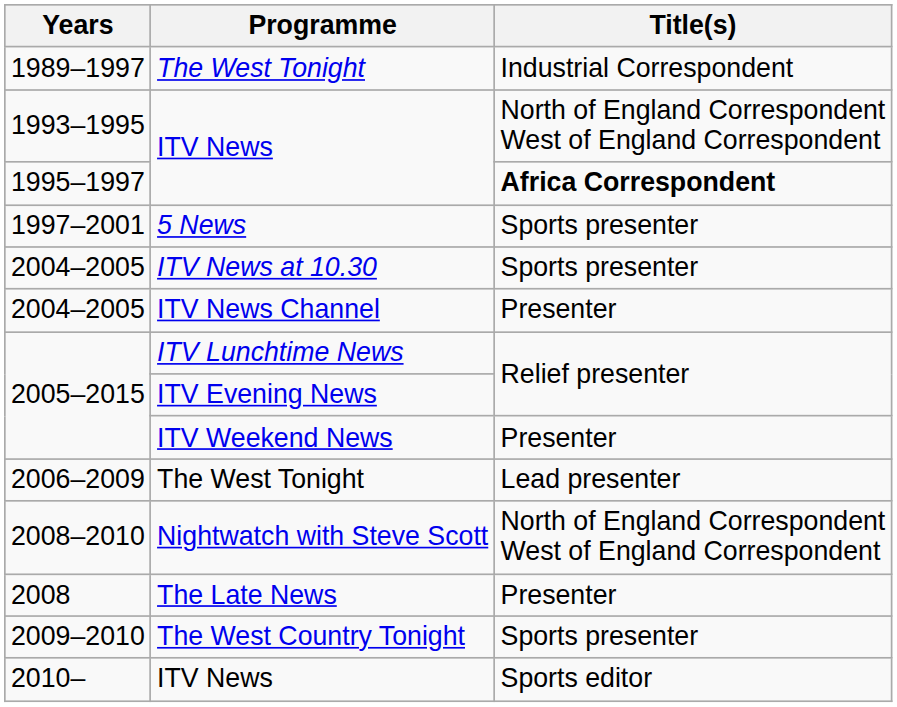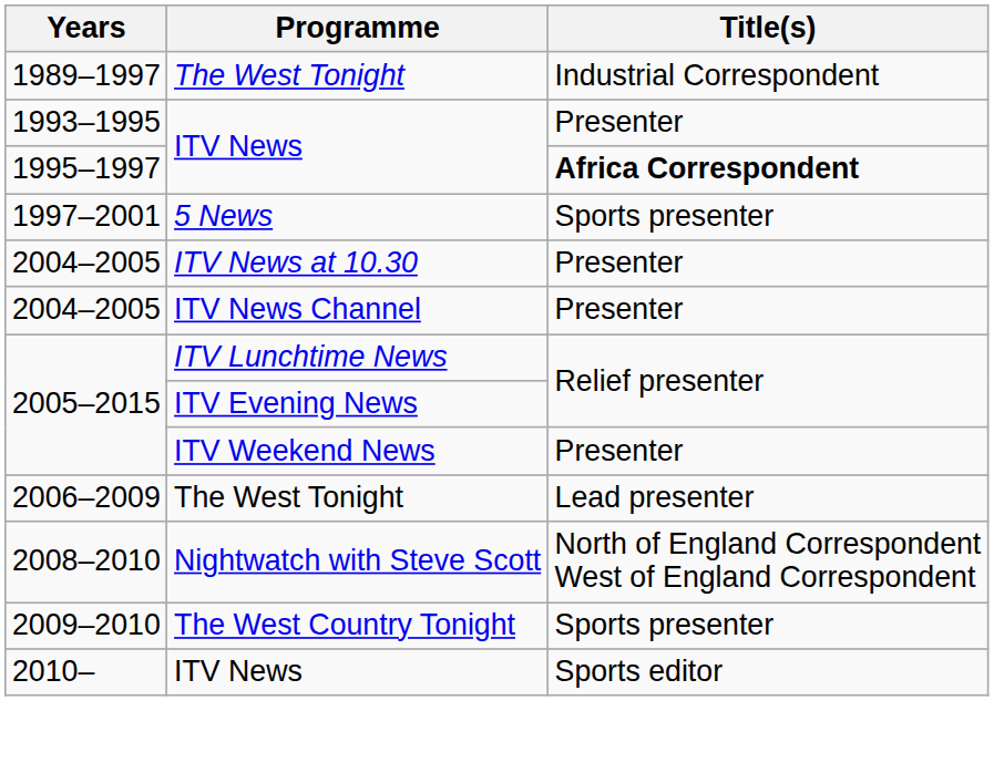 <table class="wikitable">
 <tr>
 <th>Years</th>
 <th>Programme</th>
 <th>Title(s)</th>
 </tr>
 <tr>
 <td>1989–1997</td>
 <td><em><a href='#'>The West Tonight</a></em></td>
 <td>Industrial Correspondent</td>
 </tr>
 <tr>
 <td>1993–1995</td>
 <td rowspan=2><a href='#'>ITV News</a></td>
-<td>North of England Correspondent<br>West of England Correspondent</td>
+<td>Presenter</td>
 </tr>
 <tr>
 <td>1995–1997</td>
 <td><strong>Africa Correspondent</strong></td>
 </tr>
 <tr>
 <td>1997–2001</td>
 <td><em><a href='#'>5 News</a></em></td>
 <td>Sports presenter</td>
 </tr>
 <tr>
 <td>2004–2005</td>
 <td><em><a href='#'>ITV News at 10.30</a></em></td>
-<td>Sports presenter</td>
+<td>Presenter</td>
 </tr>
 <tr>
 <td>2004–2005</td>
 <td><a href='#'>ITV News Channel</a></td>
 <td>Presenter</td>
 </tr>
 <tr>
 <td rowspan=3>2005–2015</td>
 <td><em><a href='#'>ITV Lunchtime News</a><strong></td>
 <td rowspan=2>Relief presenter</td>
 </tr>
 <tr>
 <td></em><a href='#'>ITV Evening News</a><em></td>
 </tr>
 <tr>
 <td></em><a href='#'>ITV Weekend News</a><em></td>
 <td>Presenter</td>
 </tr>
 <tr>
 <td>2006–2009</td>
 <td></em>The West Tonight<em></td>
 <td>Lead presenter</td>
 </tr>
 <tr>
 <td>2008–2010</td>
 <td></em><a href='#'>Nightwatch with Steve Scott</a><em></td>
 <td>North of England Correspondent<br>West of England Correspondent</td>
 </tr>
 <tr>
-<td>2008</td>
-<td></em><a href='#'>The Late News</a><em></td>
-<td>Presenter</td>
-</tr>
-<tr>
 <td>2009–2010</td>
 <td></em><a href='#'>The West Country Tonight</a><em></td>
 <td>Sports presenter</td>
 </tr>
 <tr>
 <td>2010–</td>
 <td>ITV News</td>
 <td>Sports editor</td>
 </tr>
 </table>
